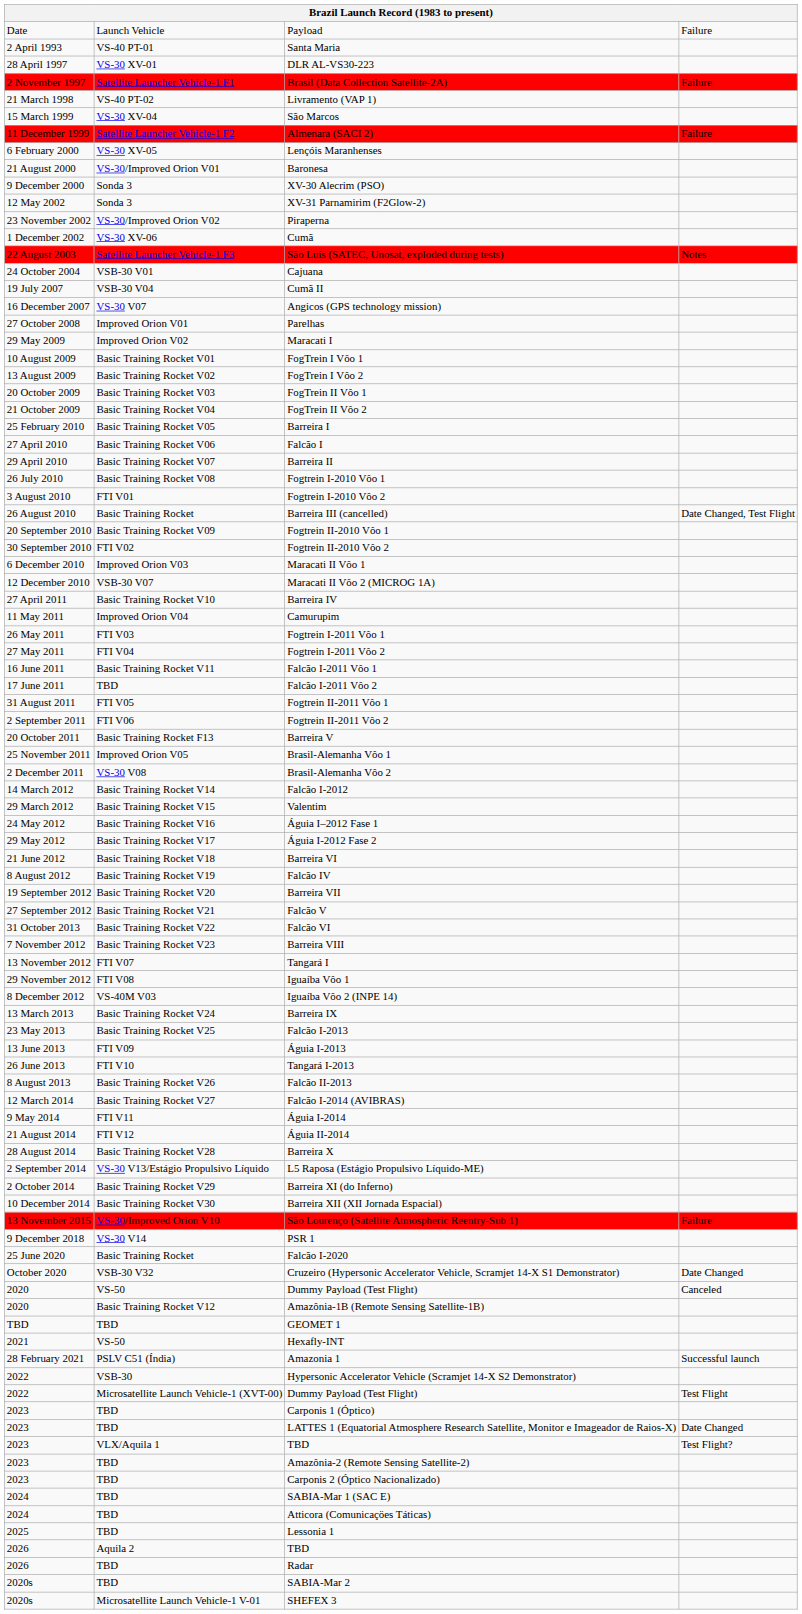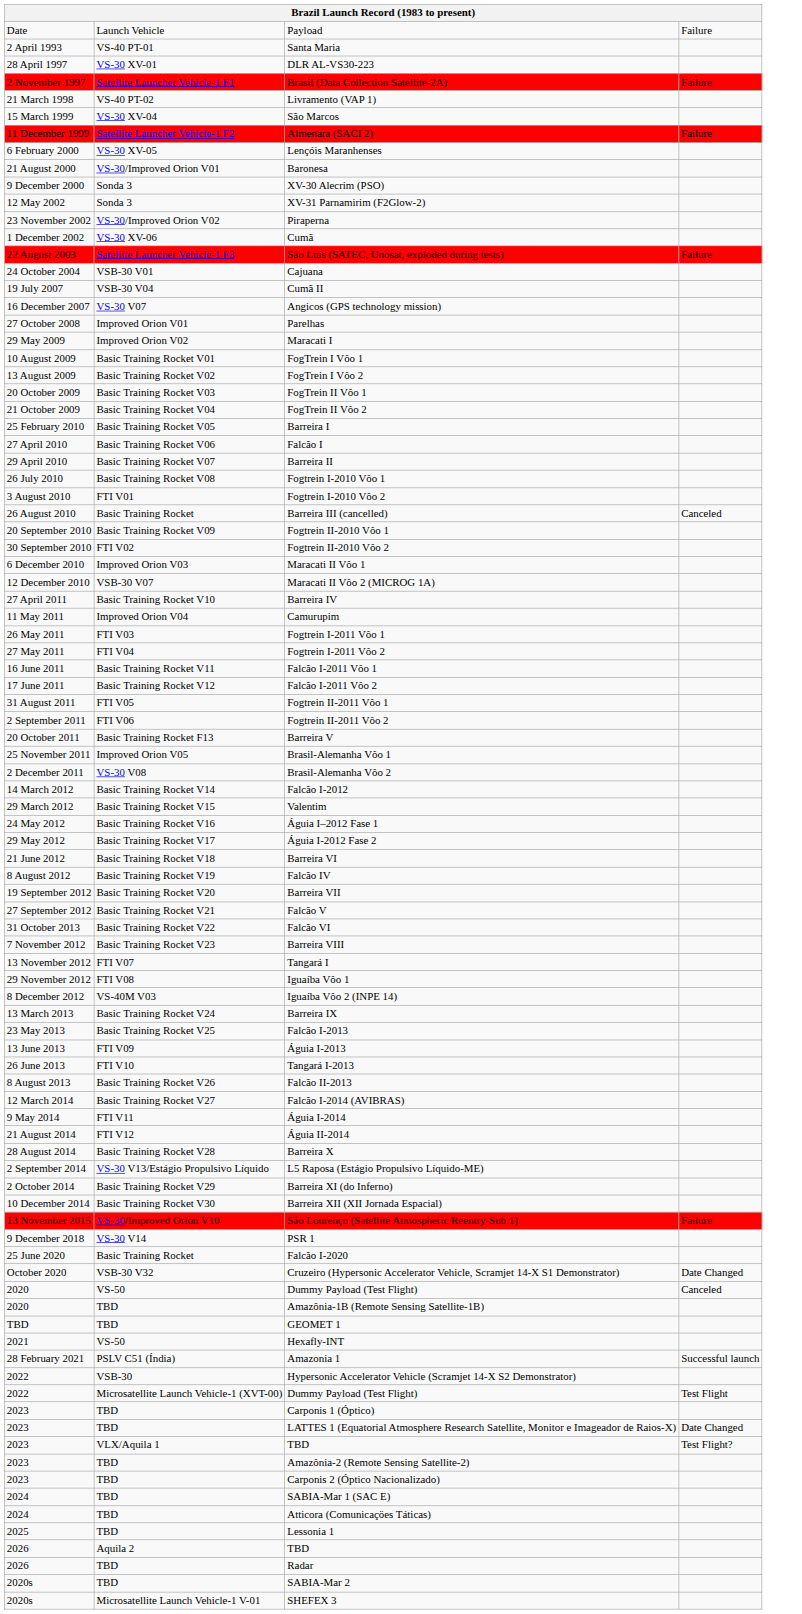 <table class="wikitable">
 <tr style="vertical-align:middle;">
 <th colspan="4">Brazil Launch Record (1983 to present)</th>
 </tr>
 <tr style="vertical-align:middle;">
 <td>Date</td>
 <td>Launch Vehicle</td>
 <td>Payload</td>
 <td>Failure</td>
 </tr>
 <tr>
 <td style="vertical-align:middle;">2 April 1993</td>
 <td style="vertical-align:middle;">VS-40 PT-01</td>
 <td style="vertical-align:middle;">Santa Maria</td>
 <td></td>
 </tr>
 <tr>
 <td style="vertical-align:middle;">28 April 1997</td>
 <td style="vertical-align:middle;"><a href='#'>VS-30</a> XV-01</td>
 <td style="vertical-align:middle;">DLR AL-VS30-223</td>
 <td></td>
 </tr>
 <tr style="vertical-align:middle; background-color:#F00;">
 <td>2 November 1997</td>
 <td><a href='#'>Satellite Launcher Vehicle-1 F1</a></td>
 <td>Brasil (Data Collection Satellite-2A)</td>
 <td>Failure</td>
 </tr>
 <tr>
 <td style="vertical-align:middle;">21 March 1998</td>
 <td style="vertical-align:middle;">VS-40 PT-02</td>
 <td style="vertical-align:middle;">Livramento (VAP 1)</td>
 <td></td>
 </tr>
 <tr>
 <td style="vertical-align:middle;">15 March 1999</td>
 <td style="vertical-align:middle;"><a href='#'>VS-30</a> XV-04</td>
 <td style="vertical-align:middle;">São Marcos</td>
 <td></td>
 </tr>
 <tr style="vertical-align:middle; background-color:#F00;">
 <td>11 December 1999</td>
 <td><a href='#'>Satellite Launcher Vehicle-1 F2</a></td>
 <td>Almenara (SACI 2)</td>
 <td>Failure</td>
 </tr>
 <tr>
 <td style="vertical-align:middle;">6 February 2000</td>
 <td style="vertical-align:middle;"><a href='#'>VS-30</a> XV-05</td>
 <td style="vertical-align:middle;">Lençóis Maranhenses</td>
 <td></td>
 </tr>
 <tr>
 <td style="vertical-align:middle;">21 August 2000</td>
 <td style="vertical-align:middle;"><a href='#'>VS-30</a>/Improved Orion V01</td>
 <td style="vertical-align:middle;">Baronesa</td>
 <td></td>
 </tr>
 <tr>
 <td style="vertical-align:middle;">9 December 2000</td>
 <td style="vertical-align:middle;">Sonda 3</td>
 <td style="vertical-align:middle;">XV-30 Alecrim (PSO)</td>
 <td></td>
 </tr>
 <tr>
 <td style="vertical-align:middle;">12 May 2002</td>
 <td style="vertical-align:middle;">Sonda 3</td>
 <td style="vertical-align:middle;">XV-31 Parnamirim (F2Glow-2)</td>
 <td></td>
 </tr>
 <tr>
 <td style="vertical-align:middle;">23 November 2002</td>
 <td style="vertical-align:middle;"><a href='#'>VS-30</a>/Improved Orion V02</td>
 <td style="vertical-align:middle;">Piraperna</td>
 <td></td>
 </tr>
 <tr>
 <td style="vertical-align:middle;">1 December 2002</td>
 <td style="vertical-align:middle;"><a href='#'>VS-30</a> XV-06</td>
 <td style="vertical-align:middle;">Cumã</td>
 <td></td>
 </tr>
 <tr style="vertical-align:middle; background-color:#F00;">
 <td>22 August 2003</td>
 <td><a href='#'>Satellite Launcher Vehicle-1 F3</a></td>
 <td>São Luís (SATEC, Unosat, exploded during tests)</td>
-<td>Notes</td>
+<td>Failure</td>
 </tr>
 <tr>
 <td style="vertical-align:middle;">24 October 2004</td>
 <td style="vertical-align:middle;">VSB-30 V01</td>
 <td style="vertical-align:middle;">Cajuana</td>
 <td></td>
 </tr>
 <tr>
 <td style="vertical-align:middle;">19 July 2007</td>
 <td style="vertical-align:middle;">VSB-30 V04</td>
 <td style="vertical-align:middle;">Cumã II</td>
 <td></td>
 </tr>
 <tr>
 <td style="vertical-align:middle;">16 December 2007</td>
 <td style="vertical-align:middle;"><a href='#'>VS-30</a> V07</td>
 <td style="vertical-align:middle;">Angicos (GPS technology mission)</td>
 <td></td>
 </tr>
 <tr>
 <td style="vertical-align:middle;">27 October 2008</td>
 <td style="vertical-align:middle;">Improved Orion V01</td>
 <td style="vertical-align:middle;">Parelhas</td>
 <td></td>
 </tr>
 <tr>
 <td style="vertical-align:middle;">29 May 2009</td>
 <td style="vertical-align:middle;">Improved Orion V02</td>
 <td style="vertical-align:middle;">Maracati I</td>
 <td></td>
 </tr>
 <tr>
 <td style="vertical-align:middle;">10 August 2009</td>
 <td style="vertical-align:middle;">Basic Training Rocket V01</td>
 <td style="vertical-align:middle;">FogTrein I Vôo 1</td>
 <td></td>
 </tr>
 <tr>
 <td style="vertical-align:middle;">13 August 2009</td>
 <td style="vertical-align:middle;">Basic Training Rocket V02</td>
 <td style="vertical-align:middle;">FogTrein I Vôo 2</td>
 <td></td>
 </tr>
 <tr>
 <td style="vertical-align:middle;">20 October 2009</td>
 <td style="vertical-align:middle;">Basic Training Rocket V03</td>
 <td style="vertical-align:middle;">FogTrein II Vôo 1</td>
 <td></td>
 </tr>
 <tr>
 <td style="vertical-align:middle;">21 October 2009</td>
 <td style="vertical-align:middle;">Basic Training Rocket V04</td>
 <td style="vertical-align:middle;">FogTrein II Vôo 2</td>
 <td></td>
 </tr>
 <tr>
 <td style="vertical-align:middle;">25 February 2010</td>
 <td style="vertical-align:middle;">Basic Training Rocket V05</td>
 <td style="vertical-align:middle;">Barreira I</td>
 <td></td>
 </tr>
 <tr>
 <td style="vertical-align:middle;">27 April 2010</td>
 <td style="vertical-align:middle;">Basic Training Rocket V06</td>
 <td style="vertical-align:middle;">Falcão I</td>
 <td></td>
 </tr>
 <tr>
 <td style="vertical-align:middle;">29 April 2010</td>
 <td style="vertical-align:middle;">Basic Training Rocket V07</td>
 <td style="vertical-align:middle;">Barreira II</td>
 <td></td>
 </tr>
 <tr>
 <td style="vertical-align:middle;">26 July 2010</td>
 <td style="vertical-align:middle;">Basic Training Rocket V08</td>
 <td style="vertical-align:middle;">Fogtrein I-2010 Vôo 1</td>
 <td></td>
 </tr>
 <tr>
 <td style="vertical-align:middle;">3 August 2010</td>
 <td style="vertical-align:middle;">FTI V01</td>
 <td style="vertical-align:middle;">Fogtrein I-2010 Vôo 2</td>
 <td></td>
 </tr>
 <tr style="vertical-align:middle;">
 <td>26 August 2010</td>
 <td>Basic Training Rocket</td>
 <td>Barreira III (cancelled)</td>
-<td>Date Changed, Test Flight</td>
+<td>Canceled</td>
 </tr>
 <tr>
 <td style="vertical-align:middle;">20 September 2010</td>
 <td style="vertical-align:middle;">Basic Training Rocket V09</td>
 <td style="vertical-align:middle;">Fogtrein II-2010 Vôo 1</td>
 <td></td>
 </tr>
 <tr>
 <td style="vertical-align:middle;">30 September 2010</td>
 <td style="vertical-align:middle;">FTI V02</td>
 <td style="vertical-align:middle;">Fogtrein II-2010 Vôo 2</td>
 <td></td>
 </tr>
 <tr>
 <td style="vertical-align:middle;">6 December 2010</td>
 <td style="vertical-align:middle;">Improved Orion V03</td>
 <td style="vertical-align:middle;">Maracati II Vôo 1</td>
 <td></td>
 </tr>
 <tr>
 <td style="vertical-align:middle;">12 December 2010</td>
 <td style="vertical-align:middle;">VSB-30 V07</td>
 <td style="vertical-align:middle;">Maracati II Vôo 2 (MICROG 1A)</td>
 <td></td>
 </tr>
 <tr>
 <td style="vertical-align:middle;">27 April 2011</td>
 <td style="vertical-align:middle;">Basic Training Rocket V10</td>
 <td style="vertical-align:middle;">Barreira IV</td>
 <td></td>
 </tr>
 <tr>
 <td style="vertical-align:middle;">11 May 2011</td>
 <td style="vertical-align:middle;">Improved Orion V04</td>
 <td style="vertical-align:middle;">Camurupim</td>
 <td></td>
 </tr>
 <tr>
 <td style="vertical-align:middle;">26 May 2011</td>
 <td style="vertical-align:middle;">FTI V03</td>
 <td style="vertical-align:middle;">Fogtrein I-2011 Vôo 1</td>
 <td></td>
 </tr>
 <tr>
 <td style="vertical-align:middle;">27 May 2011</td>
 <td style="vertical-align:middle;">FTI V04</td>
 <td style="vertical-align:middle;">Fogtrein I-2011 Vôo 2</td>
 <td></td>
 </tr>
 <tr>
 <td style="vertical-align:middle;">16 June 2011</td>
 <td style="vertical-align:middle;">Basic Training Rocket V11</td>
 <td style="vertical-align:middle;">Falcão I-2011 Vôo 1</td>
 <td></td>
 </tr>
 <tr>
 <td style="vertical-align:middle;">17 June 2011</td>
-<td style="vertical-align:middle;">TBD</td>
+<td style="vertical-align:middle;">Basic Training Rocket V12</td>
 <td style="vertical-align:middle;">Falcão I-2011 Vôo 2</td>
 <td></td>
 </tr>
 <tr>
 <td style="vertical-align:middle;">31 August 2011</td>
 <td style="vertical-align:middle;">FTI V05</td>
 <td style="vertical-align:middle;">Fogtrein II-2011 Vôo 1</td>
 <td></td>
 </tr>
 <tr>
 <td style="vertical-align:middle;">2 September 2011</td>
 <td style="vertical-align:middle;">FTI V06</td>
 <td style="vertical-align:middle;">Fogtrein II-2011 Vôo 2</td>
 <td></td>
 </tr>
 <tr>
 <td style="vertical-align:middle;">20 October 2011</td>
 <td style="vertical-align:middle;">Basic Training Rocket F13</td>
 <td style="vertical-align:middle;">Barreira V</td>
 <td></td>
 </tr>
 <tr>
 <td style="vertical-align:middle;">25 November 2011</td>
 <td style="vertical-align:middle;">Improved Orion V05</td>
 <td style="vertical-align:middle;">Brasil-Alemanha Vôo 1</td>
 <td></td>
 </tr>
 <tr>
 <td style="vertical-align:middle;">2 December 2011</td>
 <td style="vertical-align:middle;"><a href='#'>VS-30</a> V08</td>
 <td style="vertical-align:middle;">Brasil-Alemanha Vôo 2</td>
 <td></td>
 </tr>
 <tr>
 <td style="vertical-align:middle;">14 March 2012</td>
 <td style="vertical-align:middle;">Basic Training Rocket V14</td>
 <td style="vertical-align:middle;">Falcão I-2012</td>
 <td></td>
 </tr>
 <tr>
 <td style="vertical-align:middle;">29 March 2012</td>
 <td style="vertical-align:middle;">Basic Training Rocket V15</td>
 <td style="vertical-align:middle;">Valentim</td>
 <td></td>
 </tr>
 <tr>
 <td style="vertical-align:middle;">24 May 2012</td>
 <td style="vertical-align:middle;">Basic Training Rocket V16</td>
 <td style="vertical-align:middle;">Águia I–2012 Fase 1</td>
 <td></td>
 </tr>
 <tr>
 <td style="vertical-align:middle;">29 May 2012</td>
 <td style="vertical-align:middle;">Basic Training Rocket V17</td>
 <td style="vertical-align:middle;">Águia I-2012 Fase 2</td>
 <td></td>
 </tr>
 <tr>
 <td style="vertical-align:middle;">21 June 2012</td>
 <td style="vertical-align:middle;">Basic Training Rocket V18</td>
 <td style="vertical-align:middle;">Barreira VI</td>
 <td></td>
 </tr>
 <tr>
 <td style="vertical-align:middle;">8 August 2012</td>
 <td style="vertical-align:middle;">Basic Training Rocket V19</td>
 <td style="vertical-align:middle;">Falcão IV</td>
 <td></td>
 </tr>
 <tr>
 <td style="vertical-align:middle;">19 September 2012</td>
 <td style="vertical-align:middle;">Basic Training Rocket V20</td>
 <td style="vertical-align:middle;">Barreira VII</td>
 <td></td>
 </tr>
 <tr>
 <td style="vertical-align:middle;">27 September 2012</td>
 <td style="vertical-align:middle;">Basic Training Rocket V21</td>
 <td style="vertical-align:middle;">Falcão V</td>
 <td></td>
 </tr>
 <tr>
 <td style="vertical-align:middle;">31 October 2013</td>
 <td style="vertical-align:middle;">Basic Training Rocket V22</td>
 <td style="vertical-align:middle;">Falcão VI</td>
 <td></td>
 </tr>
 <tr>
 <td style="vertical-align:middle;">7 November 2012</td>
 <td style="vertical-align:middle;">Basic Training Rocket V23</td>
 <td style="vertical-align:middle;">Barreira VIII</td>
 <td></td>
 </tr>
 <tr>
 <td style="vertical-align:middle;">13 November 2012</td>
 <td style="vertical-align:middle;">FTI V07</td>
 <td style="vertical-align:middle;">Tangará I</td>
 <td></td>
 </tr>
 <tr>
 <td style="vertical-align:middle;">29 November 2012</td>
 <td style="vertical-align:middle;">FTI V08</td>
 <td style="vertical-align:middle;">Iguaíba Vôo 1</td>
 <td></td>
 </tr>
 <tr>
 <td style="vertical-align:middle;">8 December 2012</td>
 <td>VS-40M V03</td>
 <td style="vertical-align:middle;">Iguaíba Vôo 2 (INPE 14)</td>
 <td></td>
 </tr>
 <tr>
 <td style="vertical-align:middle;">13 March 2013</td>
 <td style="vertical-align:middle;">Basic Training Rocket V24</td>
 <td style="vertical-align:middle;">Barreira IX</td>
 <td></td>
 </tr>
 <tr>
 <td style="vertical-align:middle;">23 May 2013</td>
 <td style="vertical-align:middle;">Basic Training Rocket V25</td>
 <td style="vertical-align:middle;">Falcão I-2013</td>
 <td></td>
 </tr>
 <tr>
 <td style="vertical-align:middle;">13 June 2013</td>
 <td style="vertical-align:middle;">FTI V09</td>
 <td style="vertical-align:middle;">Águia I-2013</td>
 <td></td>
 </tr>
 <tr>
 <td style="vertical-align:middle;">26 June 2013</td>
 <td style="vertical-align:middle;">FTI V10</td>
 <td style="vertical-align:middle;">Tangará I-2013</td>
 <td></td>
 </tr>
 <tr>
 <td style="vertical-align:middle;">8 August 2013</td>
 <td style="vertical-align:middle;">Basic Training Rocket V26</td>
 <td style="vertical-align:middle;">Falcão II-2013</td>
 <td></td>
 </tr>
 <tr>
 <td style="vertical-align:middle;">12 March 2014</td>
 <td style="vertical-align:middle;">Basic Training Rocket V27</td>
 <td style="vertical-align:middle;">Falcão I-2014 (AVIBRAS)</td>
 <td></td>
 </tr>
 <tr>
 <td style="vertical-align:middle;">9 May 2014</td>
 <td style="vertical-align:middle;">FTI V11</td>
 <td style="vertical-align:middle;">Águia I-2014</td>
 <td></td>
 </tr>
 <tr>
 <td style="vertical-align:middle;">21 August 2014</td>
 <td style="vertical-align:middle;">FTI V12</td>
 <td style="vertical-align:middle;">Águia II-2014</td>
 <td></td>
 </tr>
 <tr>
 <td style="vertical-align:middle;">28 August 2014</td>
 <td style="vertical-align:middle;">Basic Training Rocket V28</td>
 <td style="vertical-align:middle;">Barreira X</td>
 <td></td>
 </tr>
 <tr>
 <td style="vertical-align:middle;">2 September 2014</td>
 <td style="vertical-align:middle;"><a href='#'>VS-30</a> V13/Estágio Propulsivo Líquido</td>
 <td style="vertical-align:middle;">L5 Raposa (Estágio Propulsivo Líquido-ME)</td>
 <td></td>
 </tr>
 <tr>
 <td style="vertical-align:middle;">2 October 2014</td>
 <td style="vertical-align:middle;">Basic Training Rocket V29</td>
 <td style="vertical-align:middle;">Barreira XI (do Inferno)</td>
 <td></td>
 </tr>
 <tr>
 <td style="vertical-align:middle;">10 December 2014</td>
 <td style="vertical-align:middle;">Basic Training Rocket V30</td>
 <td style="vertical-align:middle;">Barreira XII (XII Jornada Espacial)</td>
 <td></td>
 </tr>
 <tr style="vertical-align:middle; background-color:#F00;">
 <td>13 November 2015</td>
 <td style="vertical-align:middle;"><a href='#'>VS-30</a>/Improved Orion V10</td>
 <td>São Lourenço (Satellite Atmospheric Reentry-Sub 1)</td>
 <td>Failure</td>
 </tr>
 <tr>
 <td style="vertical-align:middle;">9 December 2018</td>
 <td style="vertical-align:middle;"><a href='#'>VS-30</a> V14</td>
 <td style="vertical-align:middle;">PSR 1</td>
 <td></td>
 </tr>
 <tr>
 <td style="vertical-align:middle;">25 June 2020</td>
 <td style="vertical-align:middle;">Basic Training Rocket</td>
 <td style="vertical-align:middle;">Falcão I-2020</td>
 <td></td>
 </tr>
 <tr style="vertical-align:middle;">
 <td>October 2020</td>
 <td>VSB-30 V32</td>
 <td>Cruzeiro (Hypersonic Accelerator Vehicle, Scramjet 14-X S1 Demonstrator)</td>
 <td>Date Changed</td>
 </tr>
 <tr style="vertical-align:middle;">
 <td>2020</td>
 <td>VS-50</td>
 <td>Dummy Payload (Test Flight)</td>
 <td>Canceled</td>
 </tr>
 <tr>
 <td style="vertical-align:middle;">2020</td>
-<td style="vertical-align:middle;">Basic Training Rocket V12</td>
+<td style="vertical-align:middle;">TBD</td>
 <td style="vertical-align:middle;">Amazônia-1B (Remote Sensing Satellite-1B)</td>
 <td></td>
 </tr>
 <tr>
 <td style="vertical-align:middle;">TBD</td>
 <td style="vertical-align:middle;">TBD</td>
 <td style="vertical-align:middle;">GEOMET 1</td>
 <td></td>
 </tr>
 <tr>
 <td style="vertical-align:middle;">2021</td>
 <td style="vertical-align:middle;">VS-50</td>
 <td style="vertical-align:middle;">Hexafly-INT</td>
 <td></td>
 </tr>
 <tr>
 <td>28 February 2021</td>
 <td>PSLV C51 (Índia)</td>
 <td>Amazonia 1</td>
 <td>Successful launch</td>
 </tr>
 <tr>
 <td style="vertical-align:middle;">2022</td>
 <td style="vertical-align:middle;">VSB-30</td>
 <td style="vertical-align:middle;">Hypersonic Accelerator Vehicle (Scramjet 14-X S2 Demonstrator)</td>
 <td></td>
 </tr>
 <tr style="vertical-align:middle;">
 <td>2022</td>
 <td>Microsatellite Launch Vehicle-1 (XVT-00)</td>
 <td>Dummy Payload (Test Flight)</td>
 <td>Test Flight</td>
 </tr>
 <tr>
 <td style="vertical-align:middle;">2023</td>
 <td style="vertical-align:middle;">TBD</td>
 <td style="vertical-align:middle;">Carponis 1 (Óptico)</td>
 <td></td>
 </tr>
 <tr style="vertical-align:middle;">
 <td>2023</td>
 <td>TBD</td>
 <td>LATTES 1 (Equatorial Atmosphere Research Satellite, Monitor e Imageador de Raios-X)</td>
 <td>Date Changed</td>
 </tr>
 <tr style="vertical-align:middle;">
 <td>2023</td>
 <td>VLX/Aquila 1</td>
 <td>TBD</td>
 <td>Test Flight?</td>
 </tr>
 <tr>
 <td style="vertical-align:middle;">2023</td>
 <td style="vertical-align:middle;">TBD</td>
 <td style="vertical-align:middle;">Amazônia-2 (Remote Sensing Satellite-2)</td>
 <td></td>
 </tr>
 <tr>
 <td style="vertical-align:middle;">2023</td>
 <td style="vertical-align:middle;">TBD</td>
 <td style="vertical-align:middle;">Carponis 2 (Óptico Nacionalizado)</td>
 <td></td>
 </tr>
 <tr>
 <td style="vertical-align:middle;">2024</td>
 <td style="vertical-align:middle;">TBD</td>
 <td style="vertical-align:middle;">SABIA-Mar 1 (SAC E)</td>
 <td></td>
 </tr>
 <tr>
 <td style="vertical-align:middle;">2024</td>
 <td style="vertical-align:middle;">TBD</td>
 <td style="vertical-align:middle;">Atticora (Comunicaçöes Táticas)</td>
 <td></td>
 </tr>
 <tr>
 <td style="vertical-align:middle;">2025</td>
 <td style="vertical-align:middle;">TBD</td>
 <td style="vertical-align:middle;">Lessonia 1</td>
 <td></td>
 </tr>
 <tr>
 <td style="vertical-align:middle;">2026</td>
 <td style="vertical-align:middle;">Aquila 2</td>
 <td style="vertical-align:middle;">TBD</td>
 <td></td>
 </tr>
 <tr>
 <td style="vertical-align:middle;">2026</td>
 <td style="vertical-align:middle;">TBD</td>
 <td style="vertical-align:middle;">Radar</td>
 <td></td>
 </tr>
 <tr>
 <td style="vertical-align:middle;">2020s</td>
 <td style="vertical-align:middle;">TBD</td>
 <td style="vertical-align:middle;">SABIA-Mar 2</td>
 <td></td>
 </tr>
 <tr>
 <td style="vertical-align:middle;">2020s</td>
 <td style="vertical-align:middle;">Microsatellite Launch Vehicle-1 V-01</td>
 <td style="vertical-align:middle;">SHEFEX 3</td>
 <td></td>
 </tr>
 </table>
